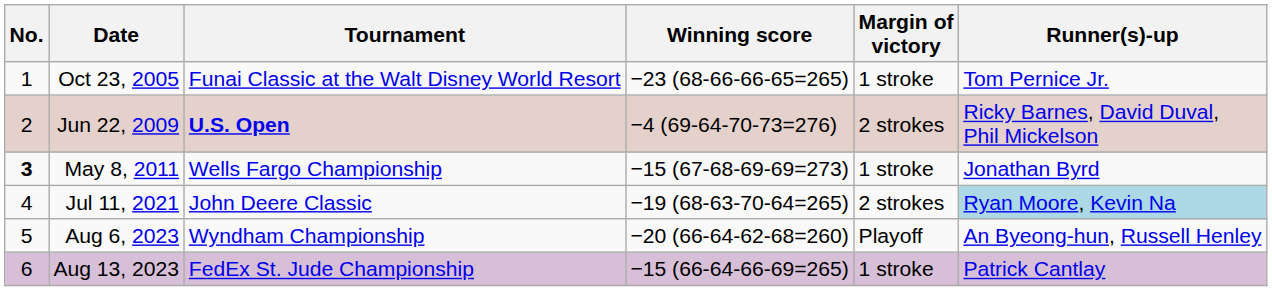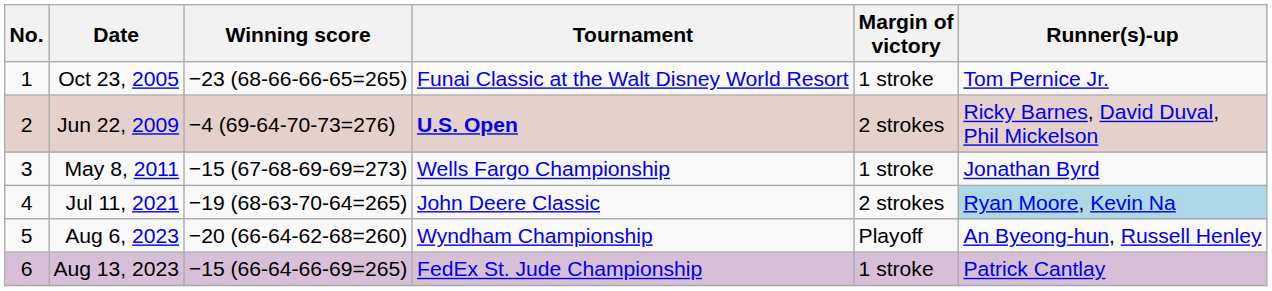 <table class="wikitable" style="font-size:95%;">
 <tr>
 <th>No.</th>
 <th>Date</th>
+<th>Winning score</th>
 <th>Tournament</th>
-<th>Winning score</th>
 <th>Margin of<br>victory</th>
 <th>Runner(s)-up</th>
 </tr>
 <tr>
 <td align=center>1</td>
 <td align=right>Oct 23, <a href='#'>2005</a></td>
+<td>−23 (68-66-66-65=265)</td>
 <td><a href='#'>Funai Classic at the Walt Disney World Resort</a></td>
-<td>−23 (68-66-66-65=265)</td>
 <td>1 stroke</td>
 <td> <a href='#'>Tom Pernice Jr.</a></td>
 </tr>
 <tr style="background:#e5d1cb;">
 <td align=center>2</td>
 <td align=right>Jun 22, <a href='#'>2009</a></td>
+<td>−4 (69-64-70-73=276)</td>
 <td><strong><a href='#'>U.S. Open</a></strong></td>
-<td>−4 (69-64-70-73=276)</td>
 <td>2 strokes</td>
 <td> <a href='#'>Ricky Barnes</a>,  <a href='#'>David Duval</a>,<br> <a href='#'>Phil Mickelson</a></td>
 </tr>
 <tr>
-<td align=center><strong>3</strong></td>
+<td align=center>3</td>
 <td align=right>May 8, <a href='#'>2011</a></td>
+<td>−15 (67-68-69-69=273)</td>
 <td><a href='#'>Wells Fargo Championship</a></td>
-<td>−15 (67-68-69-69=273)</td>
 <td>1 stroke</td>
 <td> <a href='#'>Jonathan Byrd</a></td>
 </tr>
 <tr>
 <td align=center>4</td>
 <td align=right>Jul 11, <a href='#'>2021</a></td>
+<td>−19 (68-63-70-64=265)</td>
 <td><a href='#'>John Deere Classic</a></td>
-<td>−19 (68-63-70-64=265)</td>
 <td>2 strokes</td>
 <td style="background: lightblue;"> <a href='#'>Ryan Moore</a>,  <a href='#'>Kevin Na</a></td>
 </tr>
 <tr>
 <td align=center>5</td>
 <td align=right>Aug 6, <a href='#'>2023</a></td>
+<td>−20 (66-64-62-68=260)</td>
 <td><a href='#'>Wyndham Championship</a></td>
-<td>−20 (66-64-62-68=260)</td>
 <td>Playoff</td>
 <td> <a href='#'>An Byeong-hun</a>,  <a href='#'>Russell Henley</a></td>
 </tr>
 <tr style="background:thistle;">
 <td align=center>6</td>
 <td align=right>Aug 13, 2023</td>
+<td>−15 (66-64-66-69=265)</td>
 <td><a href='#'>FedEx St. Jude Championship</a></td>
-<td>−15 (66-64-66-69=265)</td>
 <td>1 stroke</td>
 <td> <a href='#'>Patrick Cantlay</a></td>
 </tr>
 </table>
